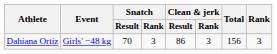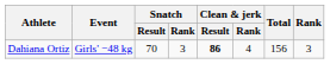 <table class="wikitable" style="font-size:90%">
 <tr>
 <th rowspan="2">Athlete</th>
 <th rowspan="2">Event</th>
 <th colspan="2">Snatch</th>
 <th colspan="2">Clean & jerk</th>
 <th rowspan="2">Total</th>
 <th rowspan="2">Rank</th>
 </tr>
 <tr style="font-size:95%">
 <th>Result</th>
 <th>Rank</th>
 <th>Result</th>
 <th>Rank</th>
 </tr>
 <tr align=center>
 <td align=left><a href='#'>Dahiana Ortiz</a></td>
 <td align=left><a href='#'>Girls' −48 kg</a></td>
 <td>70</td>
 <td>3</td>
-<td>86</td>
-<td>3</td>
+<td><strong>86</strong></td>
+<td>4</td>
 <td>156</td>
 <td>3</td>
 </tr>
 </table>
